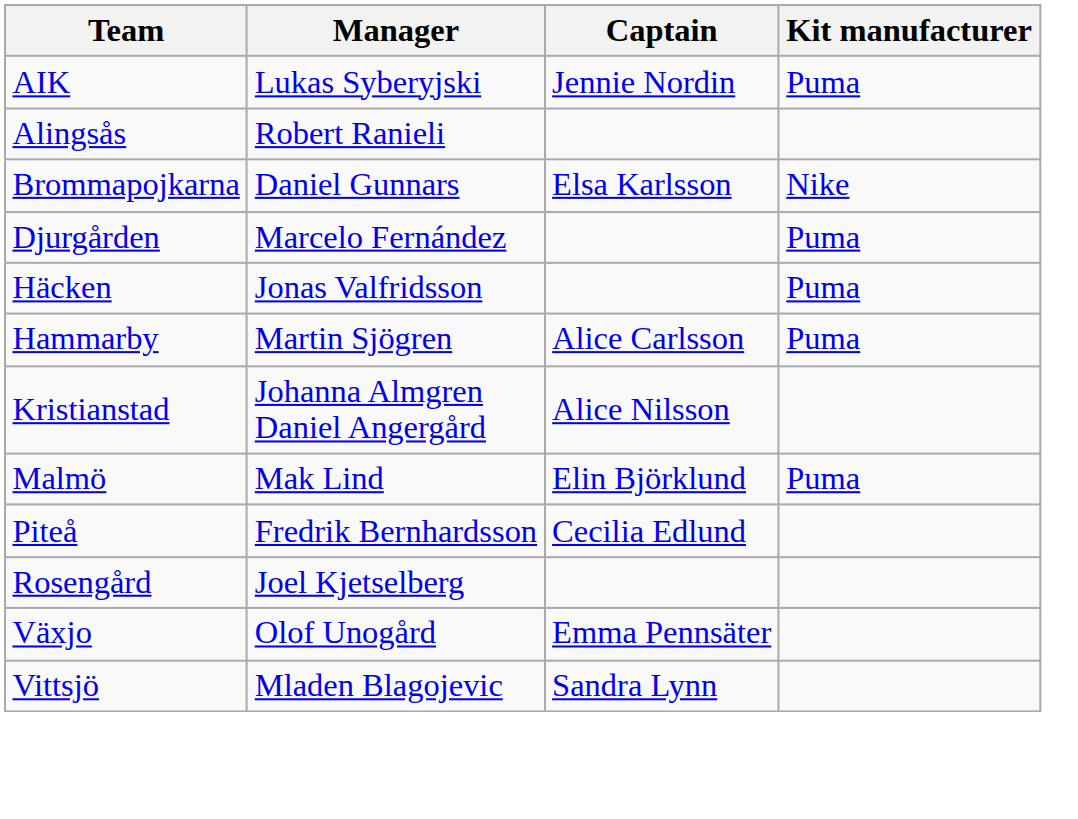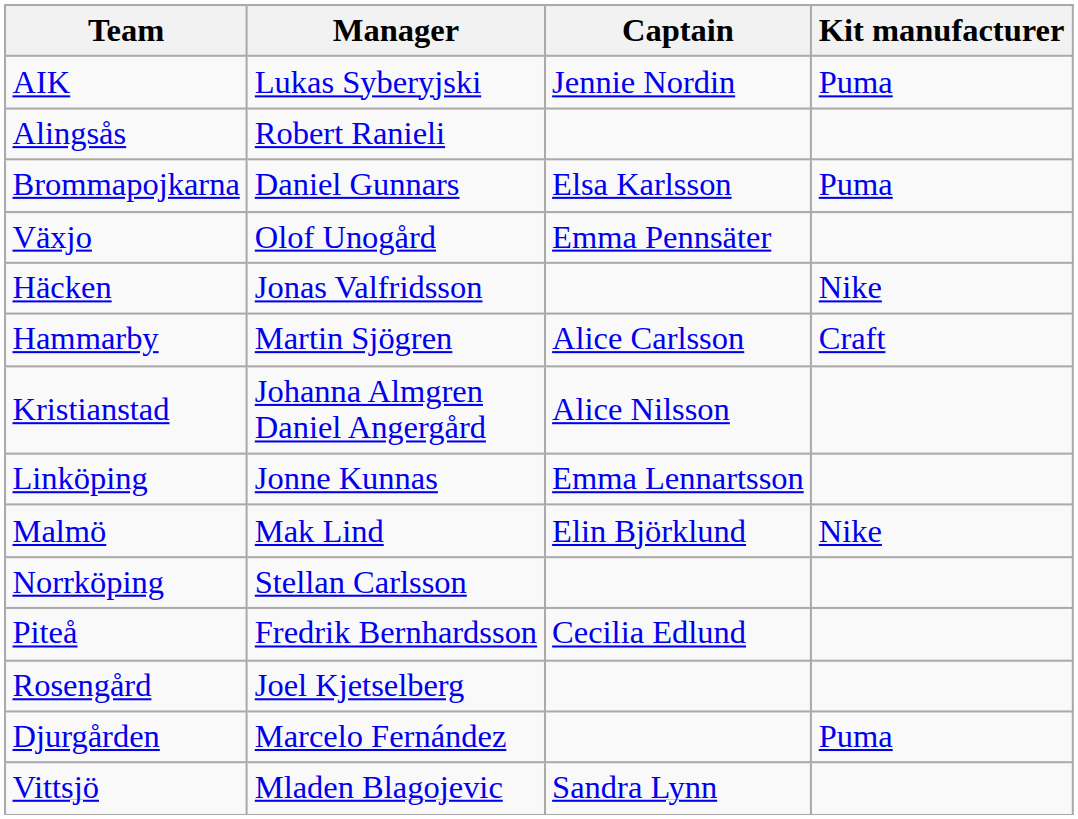 <table class="wikitable sortable" style="text-align: left;">
 <tr>
 <th>Team</th>
 <th>Manager</th>
 <th>Captain</th>
 <th>Kit manufacturer</th>
 </tr>
 <tr>
 <td><a href='#'>AIK</a></td>
 <td> <a href='#'>Lukas Syberyjski</a></td>
 <td> <a href='#'>Jennie Nordin</a></td>
 <td> <a href='#'>Puma</a></td>
 </tr>
 <tr>
 <td><a href='#'>Alingsås</a></td>
 <td> <a href='#'>Robert Ranieli</a></td>
 <td></td>
 <td></td>
 </tr>
 <tr>
 <td><a href='#'>Brommapojkarna</a></td>
 <td> <a href='#'>Daniel Gunnars</a></td>
 <td> <a href='#'>Elsa Karlsson</a></td>
-<td> <a href='#'>Nike</a></td>
+<td> <a href='#'>Puma</a></td>
 </tr>
 <tr>
-<td><a href='#'>Djurgården</a></td>
-<td> <a href='#'>Marcelo Fernández</a></td>
+<td><a href='#'>Växjo</a></td>
+<td> <a href='#'>Olof Unogård</a></td>
+<td> <a href='#'>Emma Pennsäter</a></td>
 <td></td>
-<td> <a href='#'>Puma</a></td>
 </tr>
 <tr>
 <td><a href='#'>Häcken</a></td>
 <td> <a href='#'>Jonas Valfridsson</a></td>
 <td></td>
-<td> <a href='#'>Puma</a></td>
+<td> <a href='#'>Nike</a></td>
 </tr>
 <tr>
 <td><a href='#'>Hammarby</a></td>
 <td> <a href='#'>Martin Sjögren</a></td>
 <td> <a href='#'>Alice Carlsson</a></td>
-<td> <a href='#'>Puma</a></td>
+<td> <a href='#'>Craft</a></td>
 </tr>
 <tr>
 <td><a href='#'>Kristianstad</a></td>
 <td> <a href='#'>Johanna Almgren</a><br> <a href='#'>Daniel Angergård</a></td>
 <td> <a href='#'>Alice Nilsson</a></td>
 <td></td>
 </tr>
 <tr>
+<td><a href='#'>Linköping</a></td>
+<td> <a href='#'>Jonne Kunnas</a></td>
+<td> <a href='#'>Emma Lennartsson</a></td>
+<td></td>
+</tr>
+<tr>
 <td><a href='#'>Malmö</a></td>
 <td> <a href='#'>Mak Lind</a></td>
 <td> <a href='#'>Elin Björklund</a></td>
-<td> <a href='#'>Puma</a></td>
+<td> <a href='#'>Nike</a></td>
+</tr>
+<tr>
+<td><a href='#'>Norrköping</a></td>
+<td> <a href='#'>Stellan Carlsson</a></td>
+<td></td>
+<td></td>
 </tr>
 <tr>
 <td><a href='#'>Piteå</a></td>
 <td> <a href='#'>Fredrik Bernhardsson</a></td>
 <td> <a href='#'>Cecilia Edlund</a></td>
 <td></td>
 </tr>
 <tr>
 <td><a href='#'>Rosengård</a></td>
 <td> <a href='#'>Joel Kjetselberg</a></td>
 <td></td>
 <td></td>
 </tr>
 <tr>
-<td><a href='#'>Växjo</a></td>
-<td> <a href='#'>Olof Unogård</a></td>
-<td> <a href='#'>Emma Pennsäter</a></td>
+<td><a href='#'>Djurgården</a></td>
+<td> <a href='#'>Marcelo Fernández</a></td>
 <td></td>
+<td> <a href='#'>Puma</a></td>
 </tr>
 <tr>
 <td><a href='#'>Vittsjö</a></td>
 <td> <a href='#'>Mladen Blagojevic</a></td>
 <td> <a href='#'>Sandra Lynn</a></td>
 <td></td>
 </tr>
 </table>
